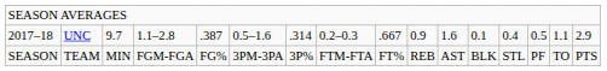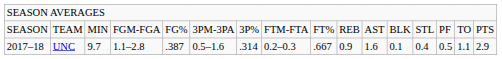 <table class="wikitable">
 <tr>
 <td colspan="16">SEASON AVERAGES</td>
+</tr>
+<tr>
+<td>SEASON</td>
+<td>TEAM</td>
+<td>MIN</td>
+<td>FGM-FGA</td>
+<td>FG%</td>
+<td>3PM-3PA</td>
+<td>3P%</td>
+<td>FTM-FTA</td>
+<td>FT%</td>
+<td>REB</td>
+<td>AST</td>
+<td>BLK</td>
+<td>STL</td>
+<td>PF</td>
+<td>TO</td>
+<td>PTS</td>
 </tr>
 <tr>
 <td>2017–18</td>
 <td><a href='#'>UNC</a></td>
 <td>9.7</td>
 <td>1.1–2.8</td>
 <td>.387</td>
 <td>0.5–1.6</td>
 <td>.314</td>
 <td>0.2–0.3</td>
 <td>.667</td>
 <td>0.9</td>
 <td>1.6</td>
 <td>0.1</td>
 <td>0.4</td>
 <td>0.5</td>
 <td>1.1</td>
 <td>2.9</td>
 </tr>
-<tr>
-<td>SEASON</td>
-<td>TEAM</td>
-<td>MIN</td>
-<td>FGM-FGA</td>
-<td>FG%</td>
-<td>3PM-3PA</td>
-<td>3P%</td>
-<td>FTM-FTA</td>
-<td>FT%</td>
-<td>REB</td>
-<td>AST</td>
-<td>BLK</td>
-<td>STL</td>
-<td>PF</td>
-<td>TO</td>
-<td>PTS</td>
-</tr>
 </table>
